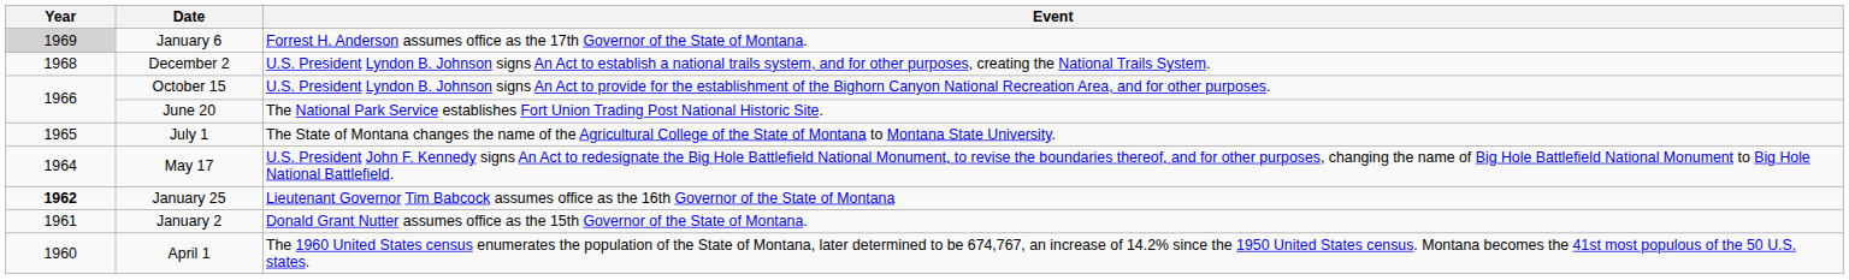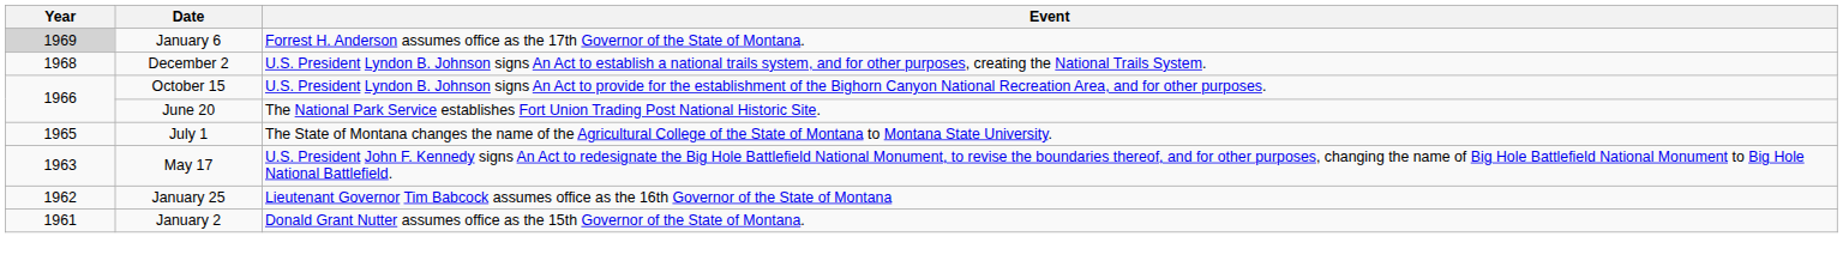 <table class="wikitable" style="width:100%;">
 <tr>
 <th style="width:6%">Year</th>
 <th style="width:8%">Date</th>
 <th style="width:86%">Event</th>
 </tr>
 <tr>
 <td align=center rowspan=1 style="background: lightgrey;">1969</td>
 <td align=center>January 6</td>
 <td><a href='#'>Forrest H. Anderson</a> assumes office as the 17th <a href='#'>Governor of the State of Montana</a>.</td>
 </tr>
 <tr>
 <td align=center rowspan=1>1968</td>
 <td align=center>December 2</td>
 <td><a href='#'>U.S. President</a> <a href='#'>Lyndon B. Johnson</a> signs <a href='#'>An Act to establish a national trails system, and for other purposes</a>, creating the <a href='#'>National Trails System</a>.</td>
 </tr>
 <tr>
 <td align=center rowspan=2>1966</td>
 <td align=center>October 15</td>
 <td><a href='#'>U.S. President</a> <a href='#'>Lyndon B. Johnson</a> signs <a href='#'>An Act to provide for the establishment of the Bighorn Canyon National Recreation Area, and for other purposes</a>.</td>
 </tr>
 <tr>
 <td align=center>June 20</td>
 <td>The <a href='#'>National Park Service</a> establishes <a href='#'>Fort Union Trading Post National Historic Site</a>.</td>
 </tr>
 <tr>
 <td align=center rowspan=1>1965</td>
 <td align=center>July 1</td>
 <td>The State of Montana changes the name of the <a href='#'>Agricultural College of the State of Montana</a> to <a href='#'>Montana State University</a>.</td>
 </tr>
 <tr>
-<td align=center rowspan=1>1964</td>
+<td align=center rowspan=1>1963</td>
 <td align=center>May 17</td>
 <td><a href='#'>U.S. President</a> <a href='#'>John F. Kennedy</a> signs <a href='#'>An Act to redesignate the Big Hole Battlefield National Monument, to revise the boundaries thereof, and for other purposes</a>, changing the name of <a href='#'>Big Hole Battlefield National Monument</a> to <a href='#'>Big Hole National Battlefield</a>.</td>
 </tr>
 <tr>
-<td align=center rowspan=1><strong>1962</strong></td>
+<td align=center rowspan=1>1962</td>
 <td align=center>January 25</td>
 <td><a href='#'>Lieutenant Governor</a> <a href='#'>Tim Babcock</a> assumes office as the 16th <a href='#'>Governor of the State of Montana</a></td>
 </tr>
 <tr>
 <td align=center rowspan=1>1961</td>
 <td align=center>January 2</td>
 <td><a href='#'>Donald Grant Nutter</a> assumes office as the 15th <a href='#'>Governor of the State of Montana</a>.</td>
 </tr>
-<tr>
-<td align=center rowspan=1>1960</td>
-<td align=center>April 1</td>
-<td>The <a href='#'>1960 United States census</a> enumerates the population of the State of Montana, later determined to be 674,767, an increase of 14.2% since the <a href='#'>1950 United States census</a>. Montana becomes the <a href='#'>41st most populous of the 50 U.S. states</a>.</td>
-</tr>
 </table>
